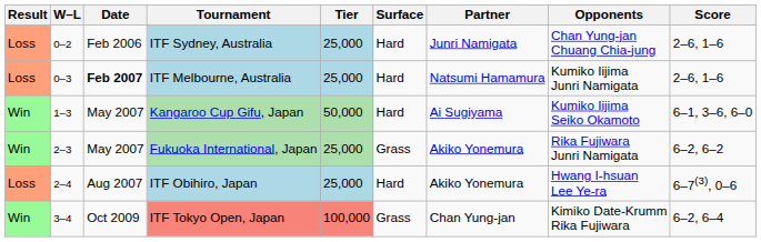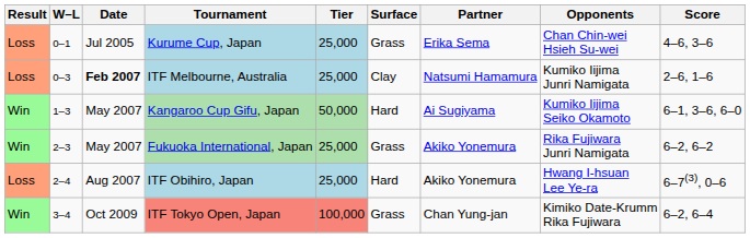 <table class="sortable wikitable">
 <tr>
 <th>Result</th>
 <th class=unsortable>W–L</th>
 <th>Date</th>
 <th>Tournament</th>
 <th>Tier</th>
 <th>Surface</th>
 <th>Partner</th>
 <th>Opponents</th>
 <th class=unsortable>Score</th>
 </tr>
 <tr>
 <td bgcolor=FFA07A>Loss</td>
-<td><small>0–2</small></td>
-<td>Feb 2006</td>
-<td style="background:lightblue;">ITF Sydney, Australia</td>
+<td><small>0–1</small></td>
+<td>Jul 2005</td>
+<td style="background:lightblue;"><a href='#'>Kurume Cup</a>, Japan</td>
 <td style="background:lightblue;">25,000</td>
-<td>Hard</td>
-<td> <a href='#'>Junri Namigata</a></td>
-<td> <a href='#'>Chan Yung-jan</a> <br>  <a href='#'>Chuang Chia-jung</a></td>
-<td>2–6, 1–6</td>
+<td>Grass</td>
+<td> <a href='#'>Erika Sema</a></td>
+<td> <a href='#'>Chan Chin-wei</a> <br>  <a href='#'>Hsieh Su-wei</a></td>
+<td>4–6, 3–6</td>
 </tr>
 <tr>
 <td bgcolor=FFA07A>Loss</td>
 <td><small>0–3</small></td>
 <td><strong>Feb 2007</strong></td>
 <td style="background:lightblue;">ITF Melbourne, Australia</td>
 <td style="background:lightblue;">25,000</td>
-<td>Hard</td>
+<td>Clay</td>
 <td> <a href='#'>Natsumi Hamamura</a></td>
 <td> Kumiko Iijima <br>  Junri Namigata</td>
 <td>2–6, 1–6</td>
 </tr>
 <tr>
 <td bgcolor=98FB98>Win</td>
 <td><small>1–3</small></td>
 <td>May 2007</td>
 <td style="background:#addfad;"><a href='#'>Kangaroo Cup Gifu</a>, Japan</td>
 <td style="background:#addfad;">50,000</td>
 <td>Hard</td>
 <td> <a href='#'>Ai Sugiyama</a></td>
 <td> <a href='#'>Kumiko Iijima</a> <br>  <a href='#'>Seiko Okamoto</a></td>
 <td>6–1, 3–6, 6–0</td>
 </tr>
 <tr>
 <td bgcolor=98FB98>Win</td>
 <td><small>2–3</small></td>
 <td>May 2007</td>
 <td style="background:#addfad;"><a href='#'>Fukuoka International</a>, Japan</td>
 <td style="background:#addfad;">25,000</td>
 <td>Grass</td>
 <td> <a href='#'>Akiko Yonemura</a></td>
 <td> <a href='#'>Rika Fujiwara</a> <br>  Junri Namigata</td>
 <td>6–2, 6–2</td>
 </tr>
 <tr>
 <td bgcolor=FFA07A>Loss</td>
 <td><small>2–4</small></td>
 <td>Aug 2007</td>
 <td style="background:lightblue;">ITF Obihiro, Japan</td>
 <td style="background:lightblue;">25,000</td>
 <td>Hard</td>
 <td> Akiko Yonemura</td>
 <td> <a href='#'>Hwang I-hsuan</a> <br>  <a href='#'>Lee Ye-ra</a></td>
 <td>6–7<sup>(3)</sup>, 0–6</td>
 </tr>
 <tr>
 <td bgcolor=98FB98>Win</td>
 <td><small>3–4</small></td>
 <td>Oct 2009</td>
 <td style="background:#f88379;">ITF Tokyo Open, Japan</td>
 <td style="background:#f88379;">100,000</td>
 <td>Grass</td>
 <td> Chan Yung-jan</td>
 <td> Kimiko Date-Krumm <br>  Rika Fujiwara</td>
 <td>6–2, 6–4</td>
 </tr>
 </table>
